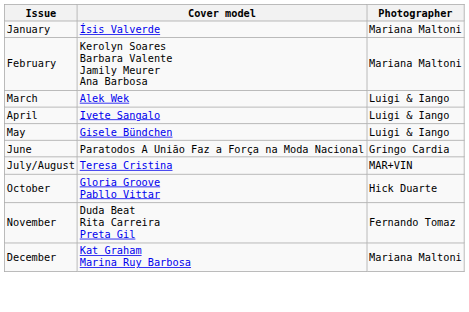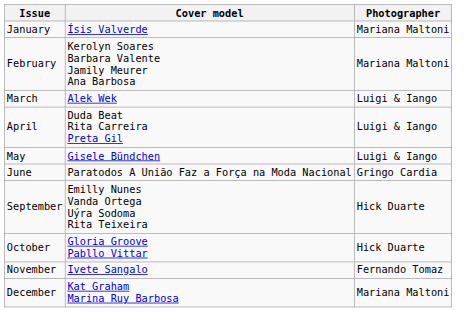 <table class="wikitable">
 <tr>
 <th>Issue</th>
 <th>Cover model</th>
 <th>Photographer</th>
 </tr>
 <tr>
 <td>January</td>
 <td><a href='#'>Ísis Valverde</a></td>
 <td>Mariana Maltoni</td>
 </tr>
 <tr>
 <td>February</td>
 <td>Kerolyn Soares<br>Barbara Valente<br>Jamily Meurer<br>Ana Barbosa</td>
 <td>Mariana Maltoni</td>
 </tr>
 <tr>
 <td>March</td>
 <td><a href='#'>Alek Wek</a></td>
 <td>Luigi & Iango</td>
 </tr>
 <tr>
 <td>April</td>
-<td><a href='#'>Ivete Sangalo</a></td>
+<td>Duda Beat<br>Rita Carreira<br><a href='#'>Preta Gil</a></td>
 <td>Luigi & Iango</td>
 </tr>
 <tr>
 <td>May</td>
 <td><a href='#'>Gisele Bündchen</a></td>
 <td>Luigi & Iango</td>
 </tr>
 <tr>
 <td>June</td>
 <td>Paratodos A União Faz a Força na Moda Nacional</td>
 <td>Gringo Cardia</td>
 </tr>
 <tr>
-<td>July/August</td>
-<td><a href='#'>Teresa Cristina</a></td>
-<td>MAR+VIN</td>
+<td>September</td>
+<td>Emilly Nunes<br>Vanda Ortega<br>Uýra Sodoma<br>Rita Teixeira</td>
+<td>Hick Duarte</td>
 </tr>
 <tr>
 <td>October</td>
 <td><a href='#'>Gloria Groove</a><br><a href='#'>Pabllo Vittar</a></td>
 <td>Hick Duarte</td>
 </tr>
 <tr>
 <td>November</td>
-<td>Duda Beat<br>Rita Carreira<br><a href='#'>Preta Gil</a></td>
+<td><a href='#'>Ivete Sangalo</a></td>
 <td>Fernando Tomaz</td>
 </tr>
 <tr>
 <td>December</td>
 <td><a href='#'>Kat Graham</a><br><a href='#'>Marina Ruy Barbosa</a></td>
 <td>Mariana Maltoni</td>
 </tr>
 </table>
